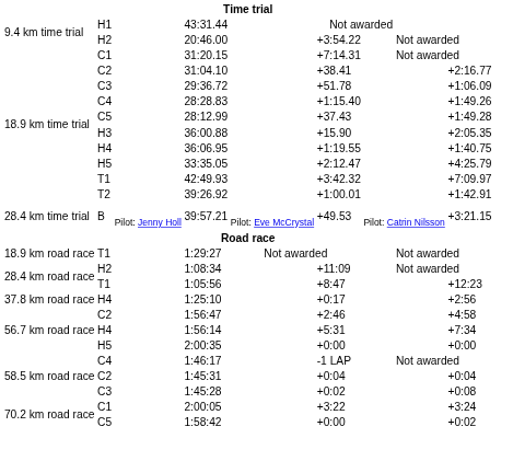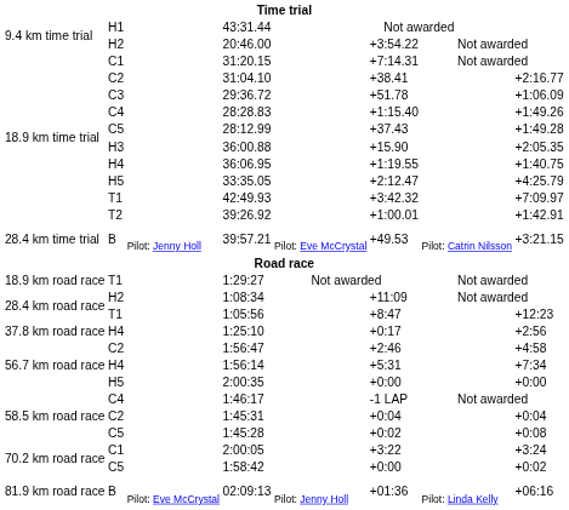 <table>
 <tr>
 <th colspan=8>Time trial</th>
 </tr>
 <tr>
 <td rowspan=2>9.4 km time trial</td>
 <td>H1</td>
 <td></td>
 <td>43:31.44</td>
 <td colspan=4 align=center>Not awarded</td>
 </tr>
 <tr>
 <td>H2</td>
 <td></td>
 <td>20:46.00</td>
 <td></td>
 <td>+3:54.22</td>
 <td colspan=2 align=center>Not awarded</td>
 </tr>
 <tr>
 <td rowspan=10>18.9 km time trial</td>
 <td>C1</td>
 <td></td>
 <td>31:20.15</td>
 <td></td>
 <td>+7:14.31</td>
 <td colspan=2 align=center>Not awarded</td>
 </tr>
 <tr>
 <td>C2</td>
 <td></td>
 <td>31:04.10</td>
 <td></td>
 <td>+38.41</td>
 <td></td>
 <td>+2:16.77</td>
 </tr>
 <tr>
 <td>C3</td>
 <td></td>
 <td>29:36.72</td>
 <td></td>
 <td>+51.78</td>
 <td></td>
 <td>+1:06.09</td>
 </tr>
 <tr>
 <td>C4</td>
 <td></td>
 <td>28:28.83</td>
 <td></td>
 <td>+1:15.40</td>
 <td></td>
 <td>+1:49.26</td>
 </tr>
 <tr>
 <td>C5</td>
 <td></td>
 <td>28:12.99</td>
 <td></td>
 <td>+37.43</td>
 <td></td>
 <td>+1:49.28</td>
 </tr>
 <tr>
 <td>H3</td>
 <td></td>
 <td>36:00.88</td>
 <td></td>
 <td>+15.90</td>
 <td></td>
 <td>+2:05.35</td>
 </tr>
 <tr>
 <td>H4</td>
 <td></td>
 <td>36:06.95</td>
 <td></td>
 <td>+1:19.55</td>
 <td></td>
 <td>+1:40.75</td>
 </tr>
 <tr>
 <td>H5</td>
 <td></td>
 <td>33:35.05</td>
 <td></td>
 <td>+2:12.47</td>
 <td></td>
 <td>+4:25.79</td>
 </tr>
 <tr>
 <td>T1</td>
 <td></td>
 <td>42:49.93</td>
 <td></td>
 <td>+3:42.32</td>
 <td></td>
 <td>+7:09.97</td>
 </tr>
 <tr>
 <td>T2</td>
 <td></td>
 <td>39:26.92</td>
 <td></td>
 <td>+1:00.01</td>
 <td></td>
 <td>+1:42.91</td>
 </tr>
 <tr>
 <td>28.4 km time trial</td>
 <td>B</td>
 <td><br><small>Pilot: <a href='#'>Jenny Holl</a></small></td>
 <td>39:57.21</td>
 <td><br><small>Pilot: <a href='#'>Eve McCrystal</a></small></td>
 <td>+49.53</td>
 <td><br><small>Pilot: <a href='#'>Catrin Nilsson</a></small></td>
 <td>+3:21.15</td>
 </tr>
 <tr>
 <th colspan=8>Road race</th>
 </tr>
 <tr>
 <td>18.9 km road race</td>
 <td>T1</td>
 <td></td>
 <td>1:29:27</td>
 <td colspan=2 align=center>Not awarded</td>
 <td colspan=2 align=center>Not awarded</td>
 </tr>
 <tr>
 <td rowspan=2>28.4 km road race</td>
 <td>H2</td>
 <td></td>
 <td>1:08:34</td>
 <td></td>
 <td>+11:09</td>
 <td colspan=2 align=center>Not awarded</td>
 </tr>
 <tr>
 <td>T1</td>
 <td></td>
 <td>1:05:56</td>
 <td></td>
 <td>+8:47</td>
 <td></td>
 <td>+12:23</td>
 </tr>
 <tr>
 <td>37.8 km road race</td>
 <td>H4</td>
 <td></td>
 <td>1:25:10</td>
 <td></td>
 <td>+0:17</td>
 <td></td>
 <td>+2:56</td>
 </tr>
 <tr>
 <td rowspan=3>56.7 km road race</td>
 <td>C2</td>
 <td></td>
 <td>1:56:47</td>
 <td></td>
 <td>+2:46</td>
 <td></td>
 <td>+4:58</td>
 </tr>
 <tr>
 <td>H4</td>
 <td></td>
 <td>1:56:14</td>
 <td></td>
 <td>+5:31</td>
 <td></td>
 <td>+7:34</td>
 </tr>
 <tr>
 <td>H5</td>
 <td></td>
 <td>2:00:35</td>
 <td></td>
 <td>+0:00</td>
 <td></td>
 <td>+0:00</td>
 </tr>
 <tr>
 <td rowspan=3>58.5 km road race</td>
 <td>C4</td>
 <td></td>
 <td>1:46:17</td>
 <td></td>
 <td>-1 LAP</td>
 <td colspan=2 align=center>Not awarded</td>
 </tr>
 <tr>
 <td>C2</td>
 <td></td>
 <td>1:45:31</td>
 <td></td>
 <td>+0:04</td>
 <td></td>
 <td>+0:04</td>
 </tr>
 <tr>
-<td>C3</td>
+<td>C5</td>
 <td></td>
 <td>1:45:28</td>
 <td></td>
 <td>+0:02</td>
 <td></td>
 <td>+0:08</td>
 </tr>
 <tr>
 <td rowspan=2>70.2 km road race</td>
 <td>C1</td>
 <td></td>
 <td>2:00:05</td>
 <td></td>
 <td>+3:22</td>
 <td></td>
 <td>+3:24</td>
 </tr>
 <tr>
 <td>C5</td>
 <td></td>
 <td>1:58:42</td>
 <td></td>
 <td>+0:00</td>
 <td></td>
 <td>+0:02</td>
 </tr>
+<tr>
+<td>81.9 km road race</td>
+<td>B</td>
+<td><br><small>Pilot: <a href='#'>Eve McCrystal</a></small></td>
+<td>02:09:13</td>
+<td><br><small>Pilot: <a href='#'>Jenny Holl</a></small></td>
+<td>+01:36</td>
+<td><br><small>Pilot: <a href='#'>Linda Kelly</a></small></td>
+<td>+06:16</td>
+</tr>
 </table>
